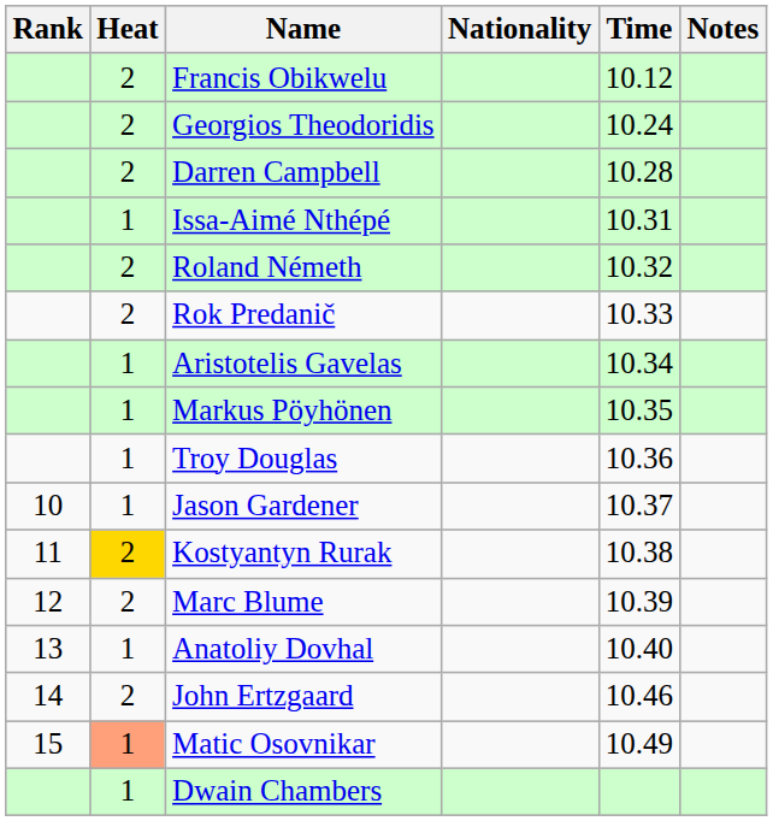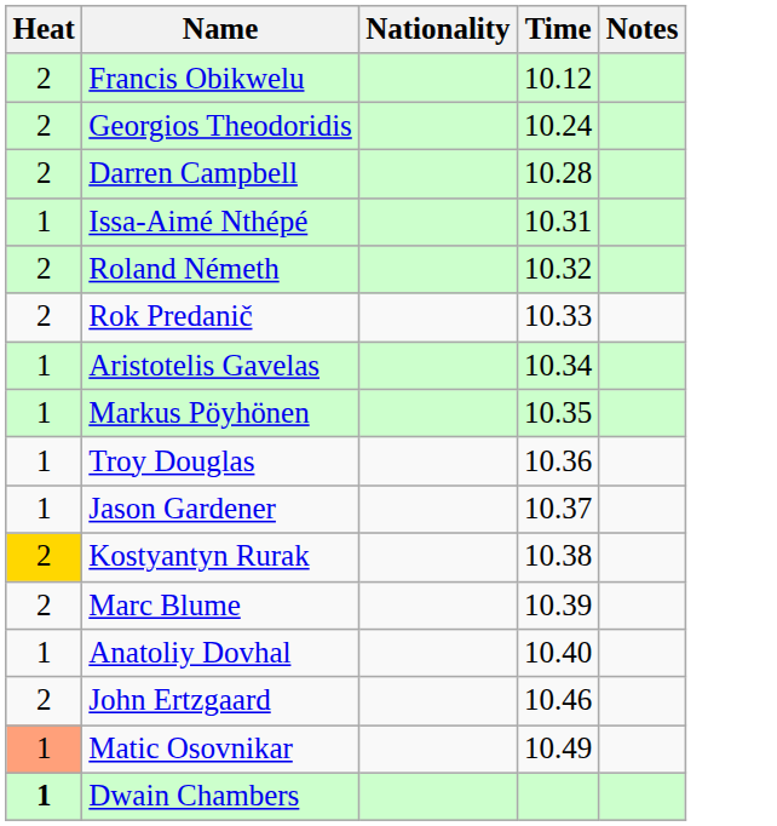 <table class="wikitable sortable" style="text-align:center">
 <tr>
-<th>Rank</th>
 <th>Heat</th>
 <th>Name</th>
 <th>Nationality</th>
 <th>Time</th>
 <th>Notes</th>
 </tr>
 <tr bgcolor=ccffcc>
-<td></td>
 <td>2</td>
 <td align=left><a href='#'>Francis Obikwelu</a></td>
 <td align=left></td>
 <td>10.12</td>
 <td></td>
 </tr>
 <tr bgcolor=ccffcc>
-<td></td>
 <td>2</td>
 <td align=left><a href='#'>Georgios Theodoridis</a></td>
 <td align=left></td>
 <td>10.24</td>
 <td></td>
 </tr>
 <tr bgcolor=ccffcc>
-<td></td>
 <td>2</td>
 <td align=left><a href='#'>Darren Campbell</a></td>
 <td align=left></td>
 <td>10.28</td>
 <td></td>
 </tr>
 <tr bgcolor=ccffcc>
-<td></td>
 <td>1</td>
 <td align=left><a href='#'>Issa-Aimé Nthépé</a></td>
 <td align=left></td>
 <td>10.31</td>
 <td></td>
 </tr>
 <tr bgcolor=ccffcc>
-<td></td>
 <td>2</td>
 <td align=left><a href='#'>Roland Németh</a></td>
 <td align=left></td>
 <td>10.32</td>
 <td></td>
 </tr>
 <tr>
-<td></td>
 <td>2</td>
 <td align=left><a href='#'>Rok Predanič</a></td>
 <td align=left></td>
 <td>10.33</td>
 <td></td>
 </tr>
 <tr bgcolor=ccffcc>
-<td></td>
 <td>1</td>
 <td align=left><a href='#'>Aristotelis Gavelas</a></td>
 <td align=left></td>
 <td>10.34</td>
 <td></td>
 </tr>
 <tr bgcolor=ccffcc>
-<td></td>
 <td>1</td>
 <td align=left><a href='#'>Markus Pöyhönen</a></td>
 <td align=left></td>
 <td>10.35</td>
 <td></td>
 </tr>
 <tr>
-<td></td>
 <td>1</td>
 <td align=left><a href='#'>Troy Douglas</a></td>
 <td align=left></td>
 <td>10.36</td>
 <td></td>
 </tr>
 <tr>
-<td>10</td>
 <td>1</td>
 <td align=left><a href='#'>Jason Gardener</a></td>
 <td align=left></td>
 <td>10.37</td>
 <td></td>
 </tr>
 <tr>
-<td>11</td>
 <td style="background: gold;">2</td>
 <td align=left><a href='#'>Kostyantyn Rurak</a></td>
 <td align=left></td>
 <td>10.38</td>
 <td></td>
 </tr>
 <tr>
-<td>12</td>
 <td>2</td>
 <td align=left><a href='#'>Marc Blume</a></td>
 <td align=left></td>
 <td>10.39</td>
 <td></td>
 </tr>
 <tr>
-<td>13</td>
 <td>1</td>
 <td align=left><a href='#'>Anatoliy Dovhal</a></td>
 <td align=left></td>
 <td>10.40</td>
 <td></td>
 </tr>
 <tr>
-<td>14</td>
 <td>2</td>
 <td align=left><a href='#'>John Ertzgaard</a></td>
 <td align=left></td>
 <td>10.46</td>
 <td></td>
 </tr>
 <tr>
-<td>15</td>
 <td style="background: lightsalmon;">1</td>
 <td align=left><a href='#'>Matic Osovnikar</a></td>
 <td align=left></td>
 <td>10.49</td>
 <td></td>
 </tr>
 <tr bgcolor=ccffcc>
-<td></td>
-<td>1</td>
+<td><strong>1</strong></td>
 <td align=left><a href='#'>Dwain Chambers</a></td>
 <td align=left></td>
 <td></td>
 <td></td>
 </tr>
 </table>
